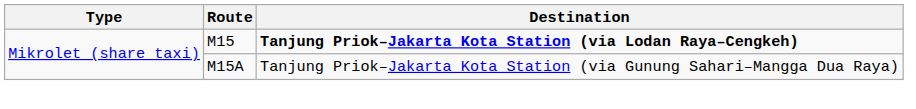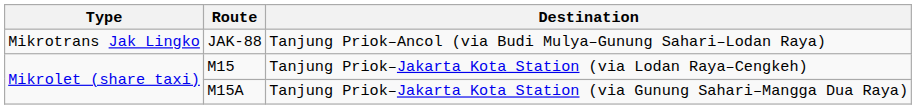 <table class="wikitable">
 <tr>
 <th>Type</th>
 <th>Route</th>
 <th>Destination</th>
 </tr>
 <tr>
+<td>Mikrotrans <a href='#'>Jak Lingko</a></td>
+<td>JAK-88</td>
+<td>Tanjung Priok–Ancol (via Budi Mulya–Gunung Sahari–Lodan Raya)</td>
+</tr>
+<tr>
 <td rowspan="2"><a href='#'>Mikrolet (share taxi)</a></td>
 <td>M15</td>
-<td><strong>Tanjung Priok–<a href='#'>Jakarta Kota Station</a> (via Lodan Raya–Cengkeh)</strong></td>
+<td>Tanjung Priok–<a href='#'>Jakarta Kota Station</a> (via Lodan Raya–Cengkeh)</td>
 </tr>
 <tr>
 <td>M15A</td>
 <td>Tanjung Priok–<a href='#'>Jakarta Kota Station</a> (via Gunung Sahari–Mangga Dua Raya)</td>
 </tr>
 </table>
